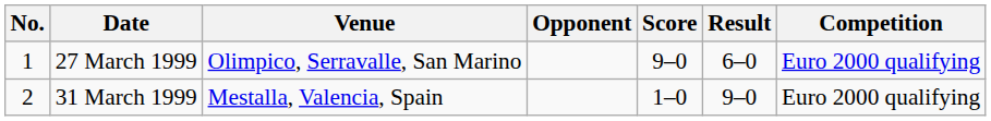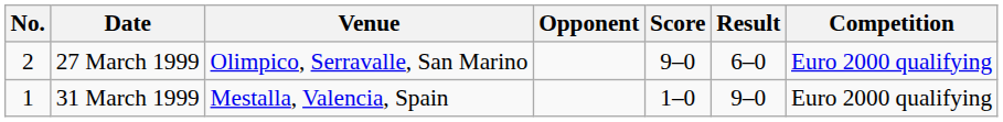 <table class="wikitable sortable">
 <tr>
 <th scope="col">No.</th>
 <th scope="col">Date</th>
 <th scope="col">Venue</th>
 <th scope="col">Opponent</th>
 <th scope="col">Score</th>
 <th scope="col">Result</th>
 <th scope="col">Competition</th>
 </tr>
 <tr>
-<td align="center">1</td>
+<td align="center">2</td>
 <td>27 March 1999</td>
 <td><a href='#'>Olimpico</a>, <a href='#'>Serravalle</a>, San Marino</td>
 <td></td>
 <td align="center">9–0</td>
 <td align="center">6–0</td>
 <td><a href='#'>Euro 2000 qualifying</a></td>
 </tr>
 <tr>
-<td align="center">2</td>
+<td align="center">1</td>
 <td>31 March 1999</td>
 <td><a href='#'>Mestalla</a>, <a href='#'>Valencia</a>, Spain</td>
 <td></td>
 <td align="center">1–0</td>
 <td align="center">9–0</td>
 <td>Euro 2000 qualifying</td>
 </tr>
 </table>
